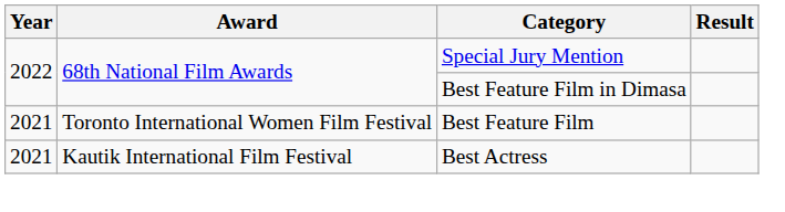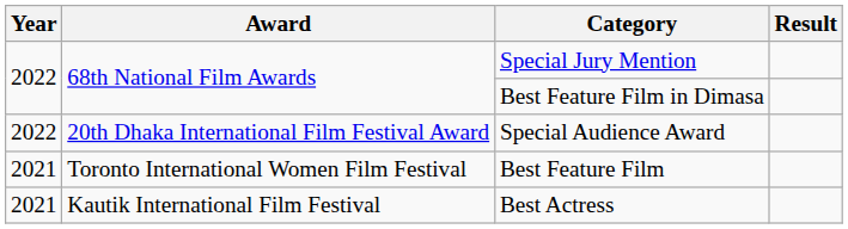 <table class="wikitable">
 <tr>
 <th>Year</th>
 <th>Award</th>
 <th>Category</th>
 <th>Result</th>
 </tr>
 <tr>
 <td rowspan="2">2022</td>
 <td rowspan=2><a href='#'>68th National Film Awards</a></td>
 <td><a href='#'>Special Jury Mention</a></td>
 <td></td>
 </tr>
 <tr>
 <td>Best Feature Film in Dimasa</td>
 <td></td>
 </tr>
 <tr>
+<td>2022</td>
+<td><a href='#'>20th Dhaka International Film Festival Award</a></td>
+<td>Special Audience Award</td>
+<td></td>
+</tr>
+<tr>
 <td>2021</td>
 <td>Toronto International Women Film Festival</td>
 <td>Best Feature Film</td>
 <td></td>
 </tr>
 <tr>
 <td>2021</td>
 <td>Kautik International Film Festival</td>
 <td>Best Actress</td>
 <td></td>
 </tr>
 </table>
